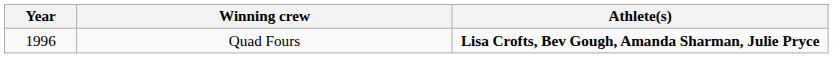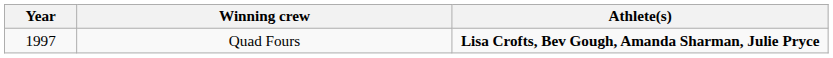 <table class="wikitable" style="text-align:center">
 <tr>
 <th width=70>Year</th>
 <th width=400>Winning crew</th>
 <th width=400>Athlete(s)</th>
 </tr>
 <tr>
-<td>1996</td>
+<td>1997</td>
 <td>Quad Fours</td>
 <td><strong>Lisa Crofts, Bev Gough, Amanda Sharman, Julie Pryce</strong></td>
 </tr>
 </table>
